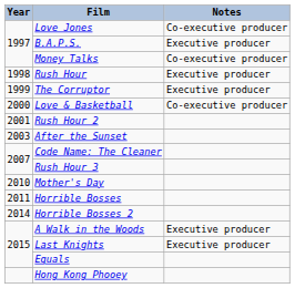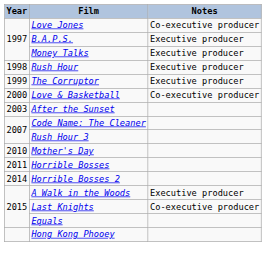 <table class="wikitable" style="font-size:95%;">
 <tr>
 <th style="background:#B0C4DE;">Year</th>
 <th style="background:#B0C4DE;">Film</th>
 <th style="background:#B0C4DE;">Notes</th>
 </tr>
 <tr>
 <td rowspan=3>1997</td>
 <td><em><a href='#'>Love Jones</a></em></td>
 <td>Co-executive producer</td>
 </tr>
 <tr>
 <td><em><a href='#'>B.A.P.S.</a></em></td>
 <td>Executive producer</td>
 </tr>
 <tr>
 <td><em><a href='#'>Money Talks</a></em></td>
-<td>Co-executive producer</td>
+<td>Executive producer</td>
 </tr>
 <tr>
 <td>1998</td>
 <td><em><a href='#'>Rush Hour</a></em></td>
 <td>Executive producer</td>
 </tr>
 <tr>
 <td>1999</td>
 <td><em><a href='#'>The Corruptor</a></em></td>
 <td>Executive producer</td>
 </tr>
 <tr>
 <td>2000</td>
 <td><em><a href='#'>Love & Basketball</a></em></td>
 <td>Co-executive producer</td>
-</tr>
-<tr>
-<td>2001</td>
-<td><em><a href='#'>Rush Hour 2</a></em></td>
-<td></td>
 </tr>
 <tr>
 <td>2003</td>
 <td><em><a href='#'>After the Sunset</a></em></td>
 <td></td>
 </tr>
 <tr>
 <td rowspan=2>2007</td>
 <td><em><a href='#'>Code Name: The Cleaner</a></em></td>
 <td></td>
 </tr>
 <tr>
 <td><em><a href='#'>Rush Hour 3</a></em></td>
 <td></td>
 </tr>
 <tr>
 <td>2010</td>
 <td><em><a href='#'>Mother's Day</a></em></td>
 <td></td>
 </tr>
 <tr>
 <td>2011</td>
 <td><em><a href='#'>Horrible Bosses</a></em></td>
 <td></td>
 </tr>
 <tr>
 <td>2014</td>
 <td><em><a href='#'>Horrible Bosses 2</a></em></td>
 <td></td>
 </tr>
 <tr>
 <td rowspan=3>2015</td>
 <td><em><a href='#'>A Walk in the Woods</a></em></td>
 <td>Executive producer</td>
 </tr>
 <tr>
 <td><em><a href='#'>Last Knights</a></em></td>
-<td>Executive producer</td>
+<td>Co-executive producer</td>
 </tr>
 <tr>
 <td><em><a href='#'>Equals</a></em></td>
 <td></td>
 </tr>
 <tr>
 <td></td>
 <td><em><a href='#'>Hong Kong Phooey</a></em></td>
 <td></td>
 </tr>
 </table>
